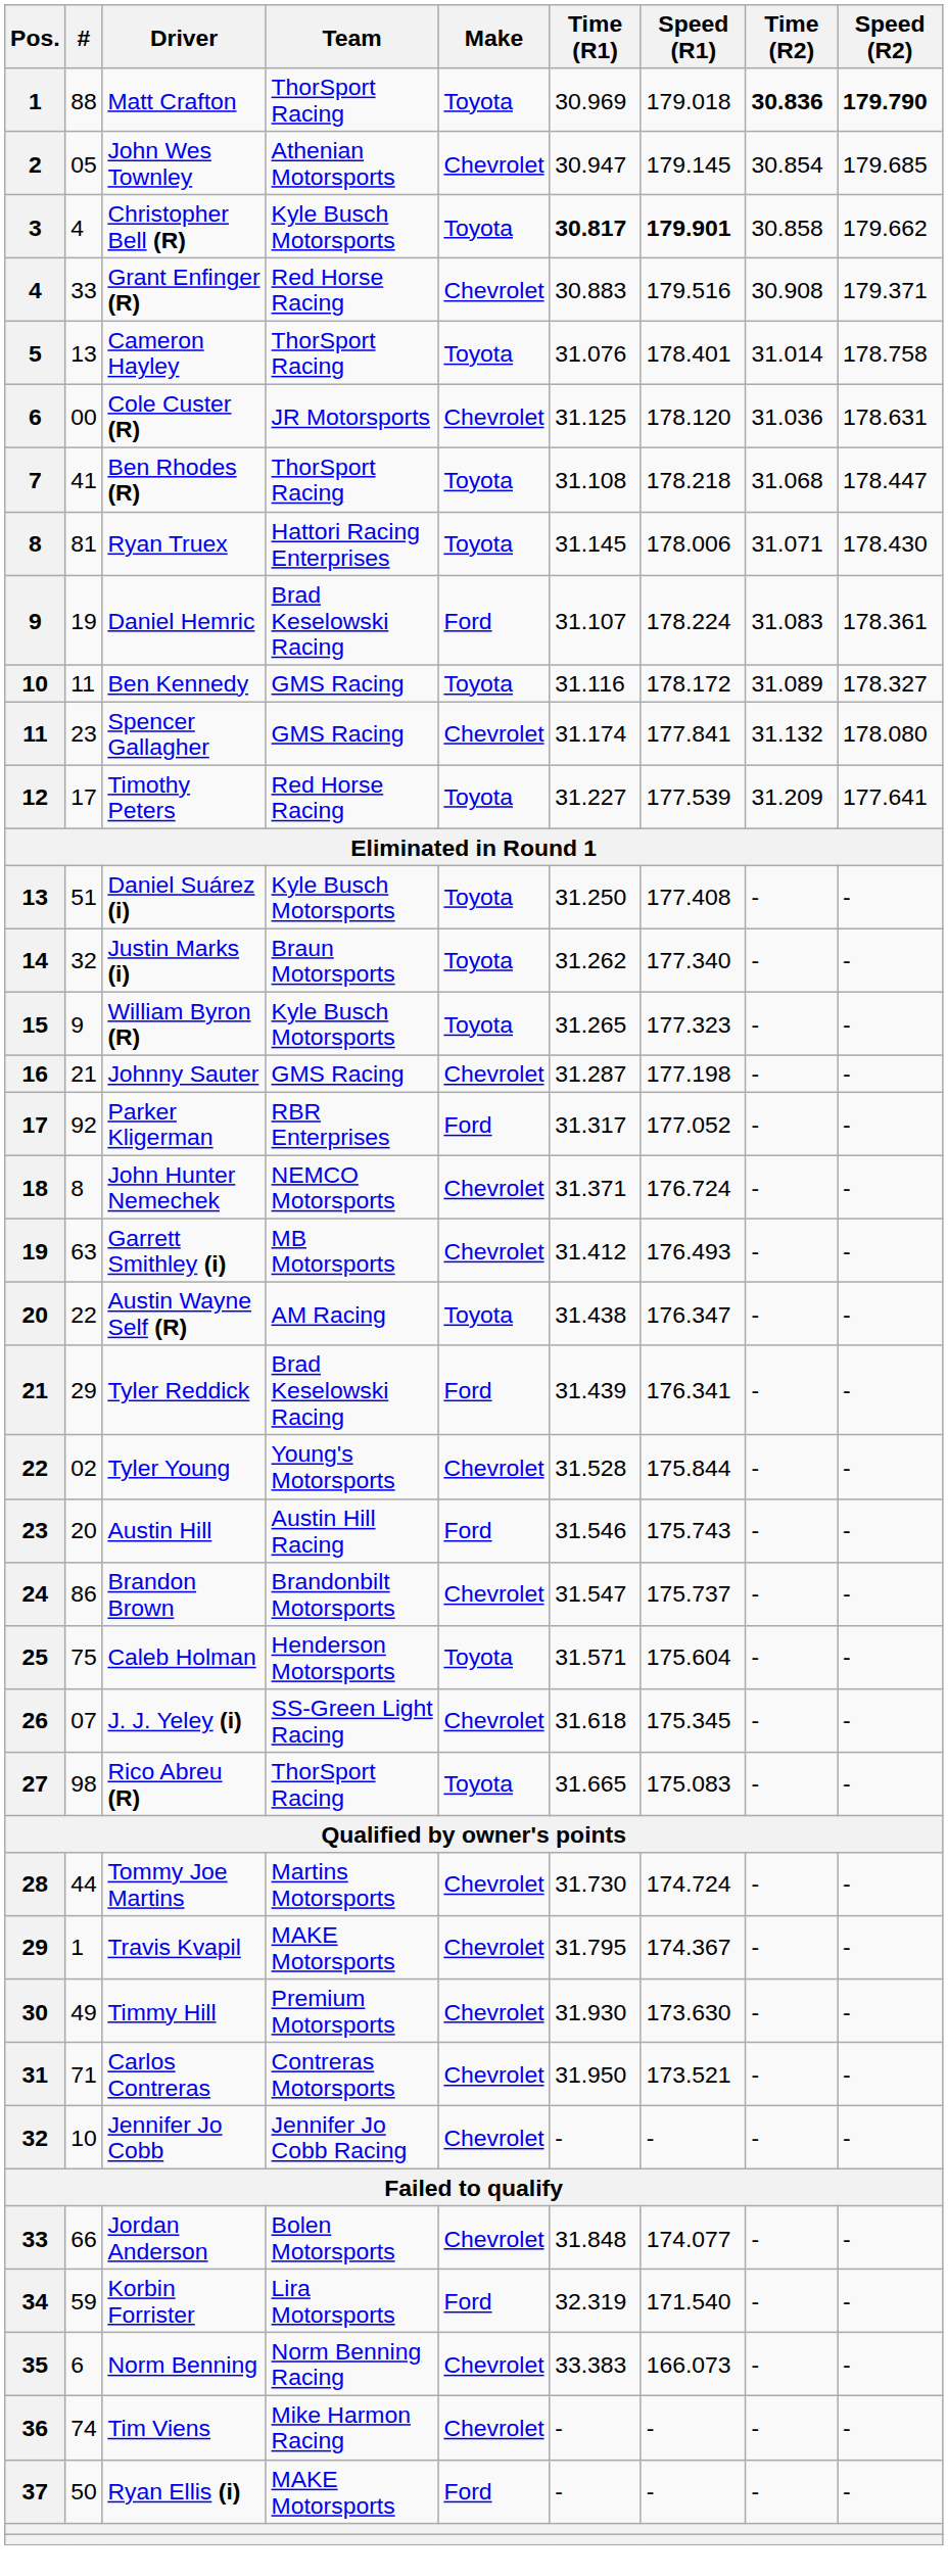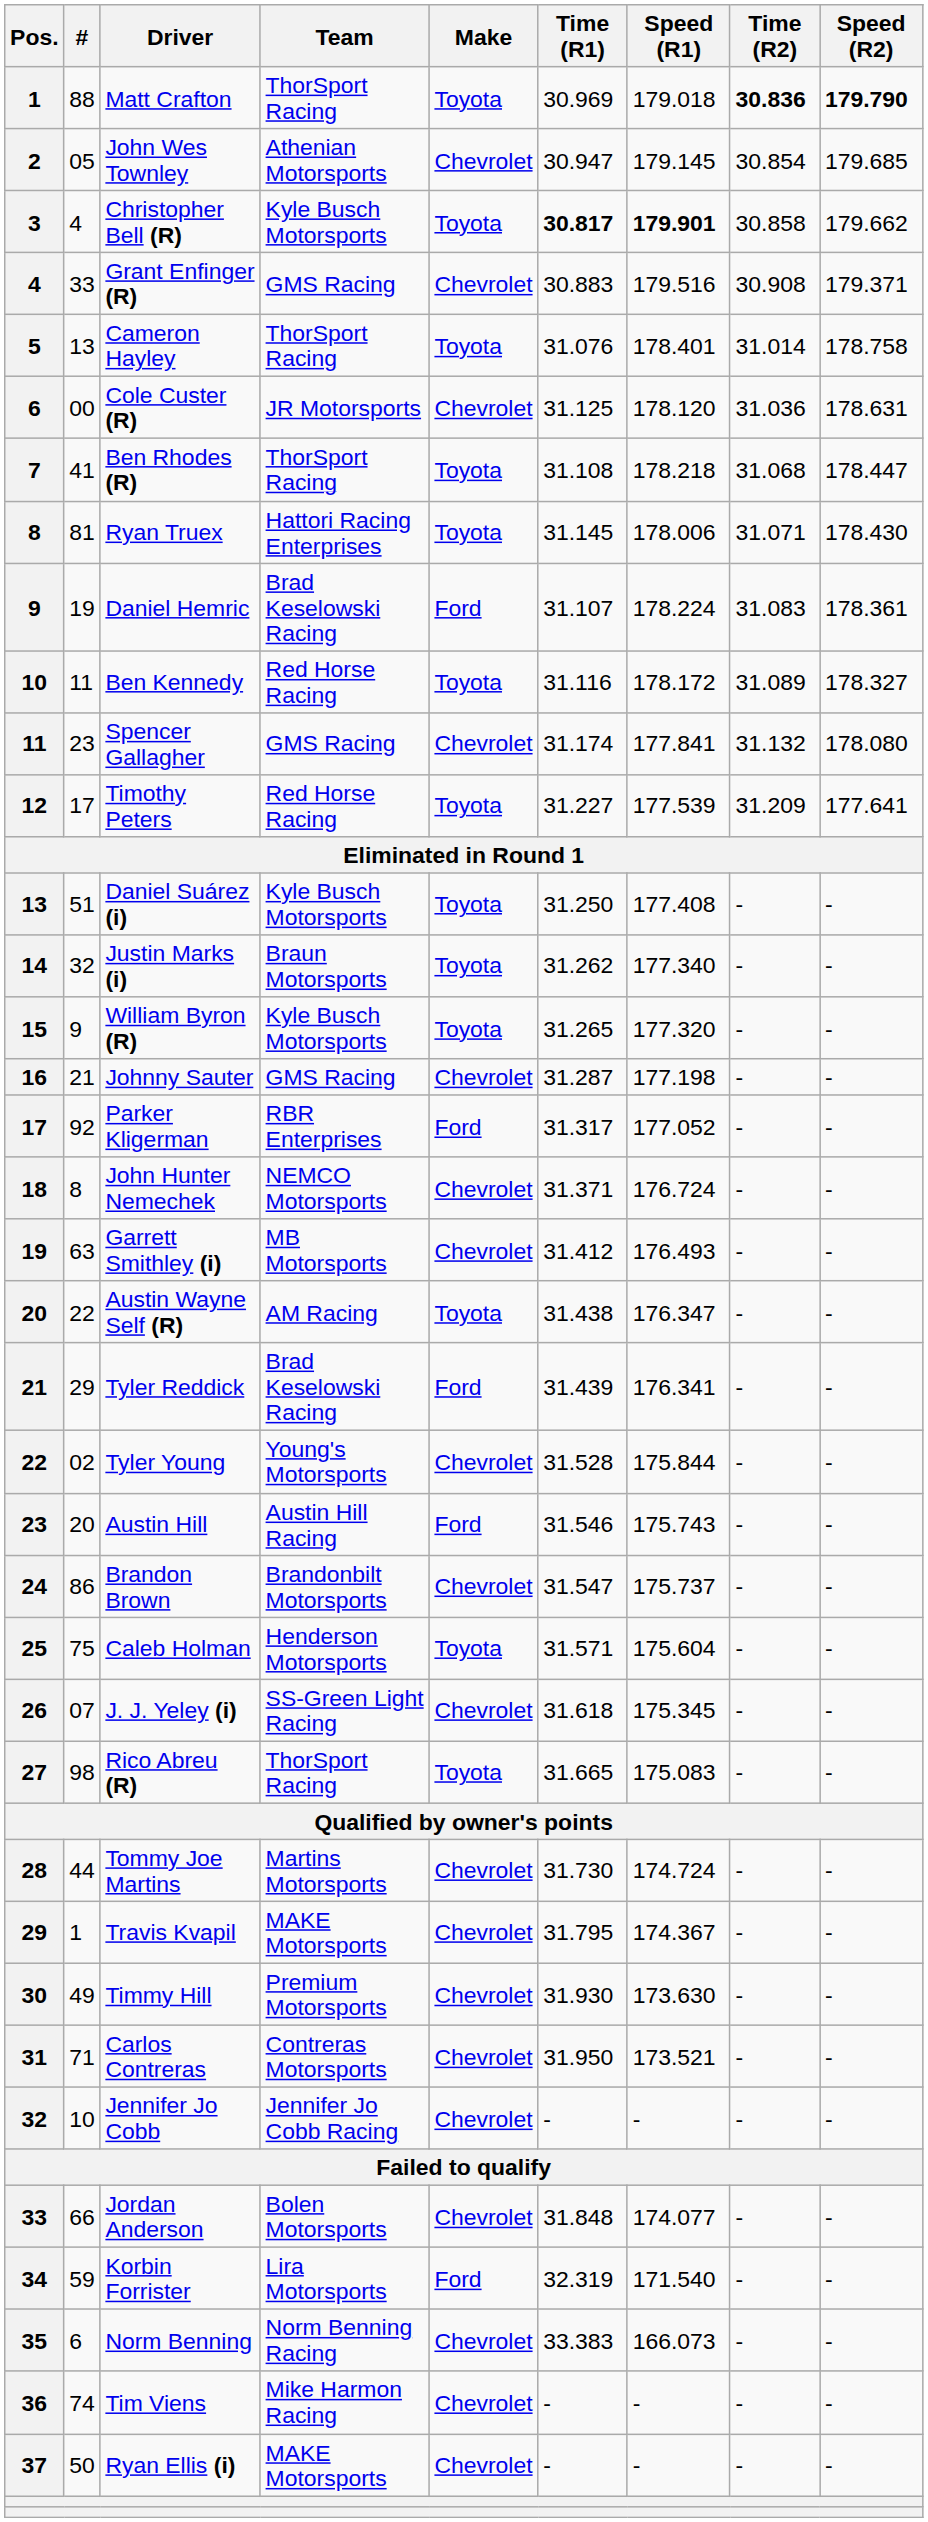 <table class="wikitable" style="font-size:95%">
 <tr>
 <th>Pos.</th>
 <th>#</th>
 <th>Driver</th>
 <th>Team</th>
 <th>Make</th>
 <th>Time (R1)</th>
 <th>Speed (R1)</th>
 <th>Time (R2)</th>
 <th>Speed (R2)</th>
 </tr>
 <tr>
 <th>1</th>
 <td>88</td>
 <td><a href='#'>Matt Crafton</a></td>
 <td><a href='#'>ThorSport Racing</a></td>
 <td><a href='#'>Toyota</a></td>
 <td>30.969</td>
 <td>179.018</td>
 <td><strong>30.836</strong></td>
 <td><strong>179.790</strong></td>
 </tr>
 <tr>
 <th>2</th>
 <td>05</td>
 <td><a href='#'>John Wes Townley</a></td>
 <td><a href='#'>Athenian Motorsports</a></td>
 <td><a href='#'>Chevrolet</a></td>
 <td>30.947</td>
 <td>179.145</td>
 <td>30.854</td>
 <td>179.685</td>
 </tr>
 <tr>
 <th>3</th>
 <td>4</td>
 <td><a href='#'>Christopher Bell</a> <strong>(R)</strong></td>
 <td><a href='#'>Kyle Busch Motorsports</a></td>
 <td><a href='#'>Toyota</a></td>
 <td><strong>30.817</strong></td>
 <td><strong>179.901</strong></td>
 <td>30.858</td>
 <td>179.662</td>
 </tr>
 <tr>
 <th>4</th>
 <td>33</td>
 <td><a href='#'>Grant Enfinger</a> <strong>(R)</strong></td>
-<td><a href='#'>Red Horse Racing</a></td>
+<td><a href='#'>GMS Racing</a></td>
 <td><a href='#'>Chevrolet</a></td>
 <td>30.883</td>
 <td>179.516</td>
 <td>30.908</td>
 <td>179.371</td>
 </tr>
 <tr>
 <th>5</th>
 <td>13</td>
 <td><a href='#'>Cameron Hayley</a></td>
 <td><a href='#'>ThorSport Racing</a></td>
 <td><a href='#'>Toyota</a></td>
 <td>31.076</td>
 <td>178.401</td>
 <td>31.014</td>
 <td>178.758</td>
 </tr>
 <tr>
 <th>6</th>
 <td>00</td>
 <td><a href='#'>Cole Custer</a> <strong>(R)</strong></td>
 <td><a href='#'>JR Motorsports</a></td>
 <td><a href='#'>Chevrolet</a></td>
 <td>31.125</td>
 <td>178.120</td>
 <td>31.036</td>
 <td>178.631</td>
 </tr>
 <tr>
 <th>7</th>
 <td>41</td>
 <td><a href='#'>Ben Rhodes</a> <strong>(R)</strong></td>
 <td><a href='#'>ThorSport Racing</a></td>
 <td><a href='#'>Toyota</a></td>
 <td>31.108</td>
 <td>178.218</td>
 <td>31.068</td>
 <td>178.447</td>
 </tr>
 <tr>
 <th>8</th>
 <td>81</td>
 <td><a href='#'>Ryan Truex</a></td>
 <td><a href='#'>Hattori Racing Enterprises</a></td>
 <td><a href='#'>Toyota</a></td>
 <td>31.145</td>
 <td>178.006</td>
 <td>31.071</td>
 <td>178.430</td>
 </tr>
 <tr>
 <th>9</th>
 <td>19</td>
 <td><a href='#'>Daniel Hemric</a></td>
 <td><a href='#'>Brad Keselowski Racing</a></td>
 <td><a href='#'>Ford</a></td>
 <td>31.107</td>
 <td>178.224</td>
 <td>31.083</td>
 <td>178.361</td>
 </tr>
 <tr>
 <th>10</th>
 <td>11</td>
 <td><a href='#'>Ben Kennedy</a></td>
-<td><a href='#'>GMS Racing</a></td>
+<td><a href='#'>Red Horse Racing</a></td>
 <td><a href='#'>Toyota</a></td>
 <td>31.116</td>
 <td>178.172</td>
 <td>31.089</td>
 <td>178.327</td>
 </tr>
 <tr>
 <th>11</th>
 <td>23</td>
 <td><a href='#'>Spencer Gallagher</a></td>
 <td><a href='#'>GMS Racing</a></td>
 <td><a href='#'>Chevrolet</a></td>
 <td>31.174</td>
 <td>177.841</td>
 <td>31.132</td>
 <td>178.080</td>
 </tr>
 <tr>
 <th>12</th>
 <td>17</td>
 <td><a href='#'>Timothy Peters</a></td>
 <td><a href='#'>Red Horse Racing</a></td>
 <td><a href='#'>Toyota</a></td>
 <td>31.227</td>
 <td>177.539</td>
 <td>31.209</td>
 <td>177.641</td>
 </tr>
 <tr>
 <th colspan="9">Eliminated in Round 1</th>
 </tr>
 <tr>
 <th>13</th>
 <td>51</td>
 <td><a href='#'>Daniel Suárez</a> <strong>(i)</strong></td>
 <td><a href='#'>Kyle Busch Motorsports</a></td>
 <td><a href='#'>Toyota</a></td>
 <td>31.250</td>
 <td>177.408</td>
 <td>-</td>
 <td>-</td>
 </tr>
 <tr>
 <th>14</th>
 <td>32</td>
 <td><a href='#'>Justin Marks</a> <strong>(i)</strong></td>
 <td><a href='#'>Braun Motorsports</a></td>
 <td><a href='#'>Toyota</a></td>
 <td>31.262</td>
 <td>177.340</td>
 <td>-</td>
 <td>-</td>
 </tr>
 <tr>
 <th>15</th>
 <td>9</td>
 <td><a href='#'>William Byron</a> <strong>(R)</strong></td>
 <td><a href='#'>Kyle Busch Motorsports</a></td>
 <td><a href='#'>Toyota</a></td>
 <td>31.265</td>
-<td>177.323</td>
+<td>177.320</td>
 <td>-</td>
 <td>-</td>
 </tr>
 <tr>
 <th>16</th>
 <td>21</td>
 <td><a href='#'>Johnny Sauter</a></td>
 <td><a href='#'>GMS Racing</a></td>
 <td><a href='#'>Chevrolet</a></td>
 <td>31.287</td>
 <td>177.198</td>
 <td>-</td>
 <td>-</td>
 </tr>
 <tr>
 <th>17</th>
 <td>92</td>
 <td><a href='#'>Parker Kligerman</a></td>
 <td><a href='#'>RBR Enterprises</a></td>
 <td><a href='#'>Ford</a></td>
 <td>31.317</td>
 <td>177.052</td>
 <td>-</td>
 <td>-</td>
 </tr>
 <tr>
 <th>18</th>
 <td>8</td>
 <td><a href='#'>John Hunter Nemechek</a></td>
 <td><a href='#'>NEMCO Motorsports</a></td>
 <td><a href='#'>Chevrolet</a></td>
 <td>31.371</td>
 <td>176.724</td>
 <td>-</td>
 <td>-</td>
 </tr>
 <tr>
 <th>19</th>
 <td>63</td>
 <td><a href='#'>Garrett Smithley</a> <strong>(i)</strong></td>
 <td><a href='#'>MB Motorsports</a></td>
 <td><a href='#'>Chevrolet</a></td>
 <td>31.412</td>
 <td>176.493</td>
 <td>-</td>
 <td>-</td>
 </tr>
 <tr>
 <th>20</th>
 <td>22</td>
 <td><a href='#'>Austin Wayne Self</a> <strong>(R)</strong></td>
 <td><a href='#'>AM Racing</a></td>
 <td><a href='#'>Toyota</a></td>
 <td>31.438</td>
 <td>176.347</td>
 <td>-</td>
 <td>-</td>
 </tr>
 <tr>
 <th>21</th>
 <td>29</td>
 <td><a href='#'>Tyler Reddick</a></td>
 <td><a href='#'>Brad Keselowski Racing</a></td>
 <td><a href='#'>Ford</a></td>
 <td>31.439</td>
 <td>176.341</td>
 <td>-</td>
 <td>-</td>
 </tr>
 <tr>
 <th>22</th>
 <td>02</td>
 <td><a href='#'>Tyler Young</a></td>
 <td><a href='#'>Young's Motorsports</a></td>
 <td><a href='#'>Chevrolet</a></td>
 <td>31.528</td>
 <td>175.844</td>
 <td>-</td>
 <td>-</td>
 </tr>
 <tr>
 <th>23</th>
 <td>20</td>
 <td><a href='#'>Austin Hill</a></td>
 <td><a href='#'>Austin Hill Racing</a></td>
 <td><a href='#'>Ford</a></td>
 <td>31.546</td>
 <td>175.743</td>
 <td>-</td>
 <td>-</td>
 </tr>
 <tr>
 <th>24</th>
 <td>86</td>
 <td><a href='#'>Brandon Brown</a></td>
 <td><a href='#'>Brandonbilt Motorsports</a></td>
 <td><a href='#'>Chevrolet</a></td>
 <td>31.547</td>
 <td>175.737</td>
 <td>-</td>
 <td>-</td>
 </tr>
 <tr>
 <th>25</th>
 <td>75</td>
 <td><a href='#'>Caleb Holman</a></td>
 <td><a href='#'>Henderson Motorsports</a></td>
 <td><a href='#'>Toyota</a></td>
 <td>31.571</td>
 <td>175.604</td>
 <td>-</td>
 <td>-</td>
 </tr>
 <tr>
 <th>26</th>
 <td>07</td>
 <td><a href='#'>J. J. Yeley</a> <strong>(i)</strong></td>
 <td><a href='#'>SS-Green Light Racing</a></td>
 <td><a href='#'>Chevrolet</a></td>
 <td>31.618</td>
 <td>175.345</td>
 <td>-</td>
 <td>-</td>
 </tr>
 <tr>
 <th>27</th>
 <td>98</td>
 <td><a href='#'>Rico Abreu</a> <strong>(R)</strong></td>
 <td><a href='#'>ThorSport Racing</a></td>
 <td><a href='#'>Toyota</a></td>
 <td>31.665</td>
 <td>175.083</td>
 <td>-</td>
 <td>-</td>
 </tr>
 <tr>
 <th colspan="9">Qualified by owner's points</th>
 </tr>
 <tr>
 <th>28</th>
 <td>44</td>
 <td><a href='#'>Tommy Joe Martins</a></td>
 <td><a href='#'>Martins Motorsports</a></td>
 <td><a href='#'>Chevrolet</a></td>
 <td>31.730</td>
 <td>174.724</td>
 <td>-</td>
 <td>-</td>
 </tr>
 <tr>
 <th>29</th>
 <td>1</td>
 <td><a href='#'>Travis Kvapil</a></td>
 <td><a href='#'>MAKE Motorsports</a></td>
 <td><a href='#'>Chevrolet</a></td>
 <td>31.795</td>
 <td>174.367</td>
 <td>-</td>
 <td>-</td>
 </tr>
 <tr>
 <th>30</th>
 <td>49</td>
 <td><a href='#'>Timmy Hill</a></td>
 <td><a href='#'>Premium Motorsports</a></td>
 <td><a href='#'>Chevrolet</a></td>
 <td>31.930</td>
 <td>173.630</td>
 <td>-</td>
 <td>-</td>
 </tr>
 <tr>
 <th>31</th>
 <td>71</td>
 <td><a href='#'>Carlos Contreras</a></td>
 <td><a href='#'>Contreras Motorsports</a></td>
 <td><a href='#'>Chevrolet</a></td>
 <td>31.950</td>
 <td>173.521</td>
 <td>-</td>
 <td>-</td>
 </tr>
 <tr>
 <th>32</th>
 <td>10</td>
 <td><a href='#'>Jennifer Jo Cobb</a></td>
 <td><a href='#'>Jennifer Jo Cobb Racing</a></td>
 <td><a href='#'>Chevrolet</a></td>
 <td>-</td>
 <td>-</td>
 <td>-</td>
 <td>-</td>
 </tr>
 <tr>
 <th colspan="9">Failed to qualify</th>
 </tr>
 <tr>
 <th>33</th>
 <td>66</td>
 <td><a href='#'>Jordan Anderson</a></td>
 <td><a href='#'>Bolen Motorsports</a></td>
 <td><a href='#'>Chevrolet</a></td>
 <td>31.848</td>
 <td>174.077</td>
 <td>-</td>
 <td>-</td>
 </tr>
 <tr>
 <th>34</th>
 <td>59</td>
 <td><a href='#'>Korbin Forrister</a></td>
 <td><a href='#'>Lira Motorsports</a></td>
 <td><a href='#'>Ford</a></td>
 <td>32.319</td>
 <td>171.540</td>
 <td>-</td>
 <td>-</td>
 </tr>
 <tr>
 <th>35</th>
 <td>6</td>
 <td><a href='#'>Norm Benning</a></td>
 <td><a href='#'>Norm Benning Racing</a></td>
 <td><a href='#'>Chevrolet</a></td>
 <td>33.383</td>
 <td>166.073</td>
 <td>-</td>
 <td>-</td>
 </tr>
 <tr>
 <th>36</th>
 <td>74</td>
 <td><a href='#'>Tim Viens</a></td>
 <td><a href='#'>Mike Harmon Racing</a></td>
 <td><a href='#'>Chevrolet</a></td>
 <td>-</td>
 <td>-</td>
 <td>-</td>
 <td>-</td>
 </tr>
 <tr>
 <th>37</th>
 <td>50</td>
 <td><a href='#'>Ryan Ellis</a> <strong>(i)</strong></td>
 <td><a href='#'>MAKE Motorsports</a></td>
-<td><a href='#'>Ford</a></td>
+<td><a href='#'>Chevrolet</a></td>
 <td>-</td>
 <td>-</td>
 <td>-</td>
 <td>-</td>
 </tr>
 <tr>
 <th colspan="9"></th>
 </tr>
 <tr>
 <th colspan="9"></th>
 </tr>
 </table>
